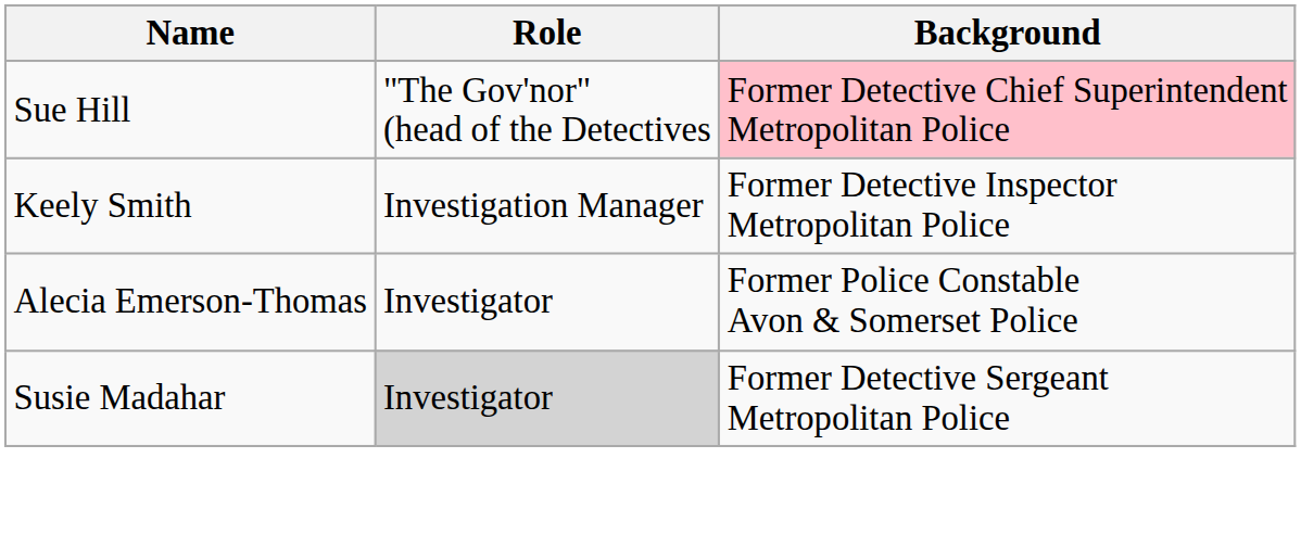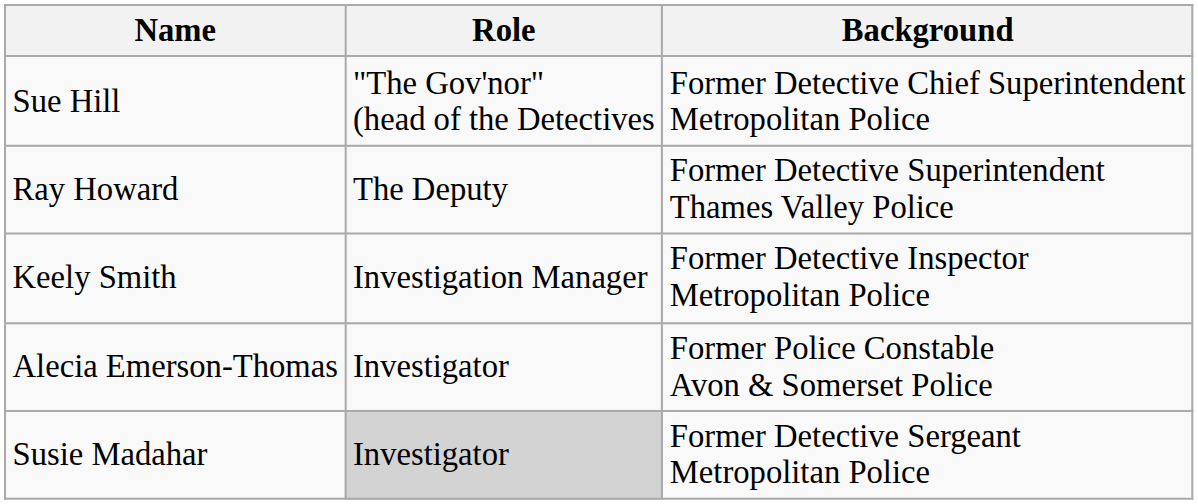 <table class="wikitable">
 <tr>
 <th>Name</th>
 <th>Role</th>
 <th>Background</th>
 </tr>
 <tr>
 <td>Sue Hill</td>
 <td>"The Gov'nor"<br>(head of the Detectives</td>
-<td style="background: pink;">Former Detective Chief Superintendent<br>Metropolitan Police</td>
+<td>Former Detective Chief Superintendent<br>Metropolitan Police</td>
+</tr>
+<tr>
+<td>Ray Howard</td>
+<td>The Deputy</td>
+<td>Former Detective Superintendent<br>Thames Valley Police</td>
 </tr>
 <tr>
 <td>Keely Smith</td>
 <td>Investigation Manager</td>
 <td>Former Detective Inspector<br>Metropolitan Police</td>
 </tr>
 <tr>
 <td>Alecia Emerson-Thomas</td>
 <td>Investigator</td>
 <td>Former Police Constable<br>Avon & Somerset Police</td>
 </tr>
 <tr>
 <td>Susie Madahar</td>
 <td style="background: lightgrey;">Investigator</td>
 <td>Former Detective Sergeant<br>Metropolitan Police</td>
 </tr>
 </table>
